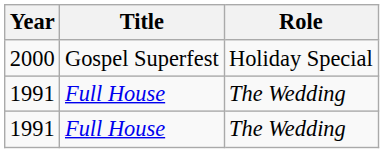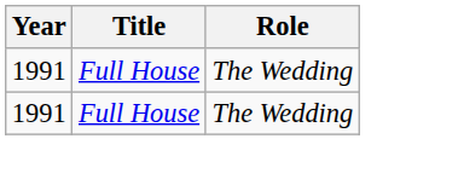 <table class="wikitable">
 <tr>
 <th>Year</th>
 <th>Title</th>
 <th>Role</th>
-</tr>
-<tr>
-<td>2000</td>
-<td>Gospel Superfest</td>
-<td>Holiday Special</td>
 </tr>
 <tr>
 <td>1991</td>
 <td><em><a href='#'>Full House</a></em></td>
 <td><em>The Wedding</em></td>
 </tr>
 <tr>
 <td>1991</td>
 <td><em><a href='#'>Full House</a></em></td>
 <td><em>The Wedding</em></td>
 </tr>
 </table>
